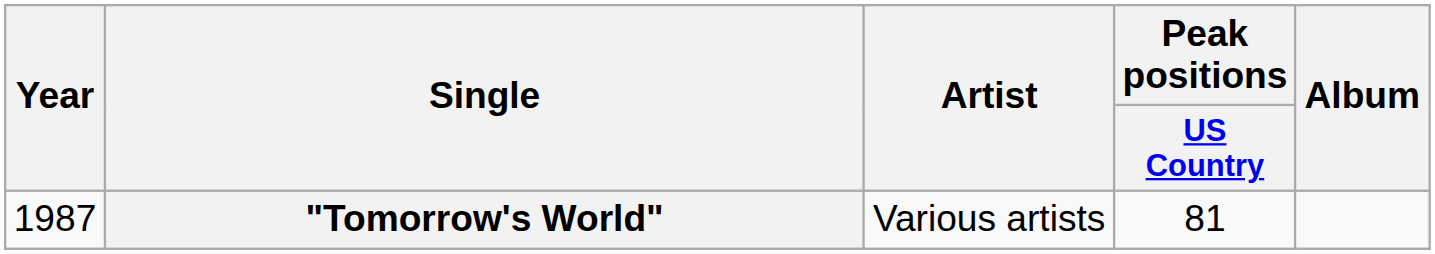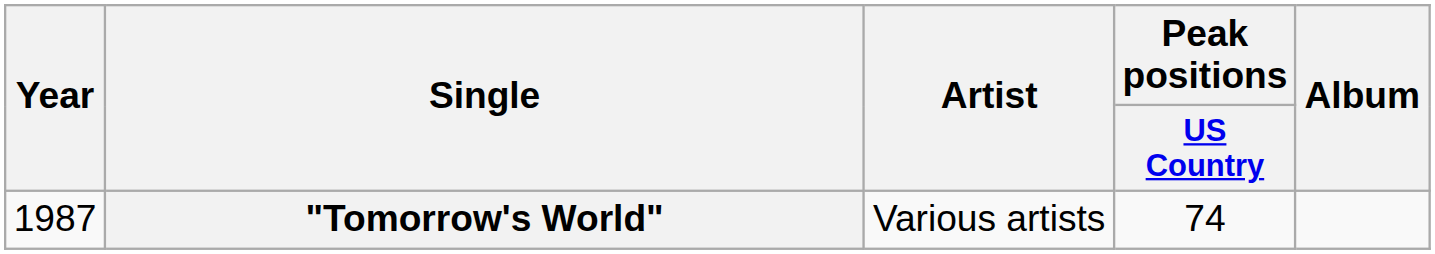 <table class="wikitable plainrowheaders" style="text-align:center;">
 <tr>
 <th rowspan="2">Year</th>
 <th rowspan="2" style="width:20em;">Single</th>
 <th rowspan="2">Artist</th>
 <th>Peak<br>positions</th>
 <th rowspan="2">Album</th>
 </tr>
 <tr style="font-size:smaller;">
 <th width="65"><a href='#'>US Country</a><br></th>
 </tr>
 <tr>
 <td>1987</td>
 <th scope="row">"Tomorrow's World"</th>
 <td>Various artists</td>
-<td>81</td>
+<td>74</td>
 <td></td>
 </tr>
 </table>
